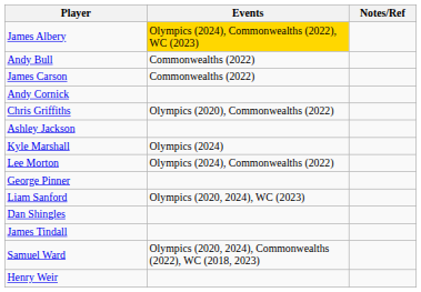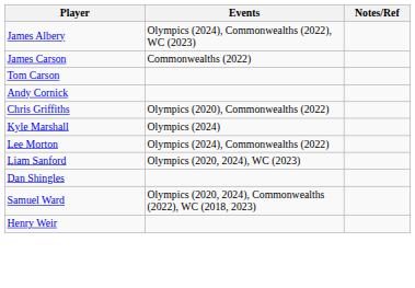 <table class="wikitable">
 <tr>
 <th width=250>Player</th>
 <th width=350>Events</th>
 <th width=100>Notes/Ref</th>
 </tr>
 <tr>
 <td> <a href='#'>James Albery</a></td>
-<td style="background: gold;">Olympics (2024), Commonwealths (2022), WC (2023)</td>
-<td></td>
-</tr>
-<tr>
-<td> <a href='#'>Andy Bull</a></td>
-<td>Commonwealths (2022)</td>
+<td>Olympics (2024), Commonwealths (2022), WC (2023)</td>
 <td></td>
 </tr>
 <tr>
 <td> <a href='#'>James Carson</a></td>
 <td>Commonwealths (2022)</td>
+<td></td>
+</tr>
+<tr>
+<td> <a href='#'>Tom Carson</a></td>
+<td></td>
 <td></td>
 </tr>
 <tr>
 <td> <a href='#'>Andy Cornick</a></td>
 <td></td>
 <td></td>
 </tr>
 <tr>
 <td> <a href='#'>Chris Griffiths</a></td>
 <td>Olympics (2020), Commonwealths (2022)</td>
 <td></td>
 </tr>
 <tr>
-<td> <a href='#'>Ashley Jackson</a></td>
-<td></td>
-<td></td>
-</tr>
-<tr>
 <td> <a href='#'>Kyle Marshall</a></td>
 <td>Olympics (2024)</td>
 <td></td>
 </tr>
 <tr>
 <td>  <a href='#'>Lee Morton</a></td>
 <td>Olympics (2024), Commonwealths (2022)</td>
 <td></td>
 </tr>
 <tr>
-<td> <a href='#'>George Pinner</a></td>
-<td></td>
-<td></td>
-</tr>
-<tr>
 <td> <a href='#'>Liam Sanford</a></td>
 <td>Olympics (2020, 2024), WC (2023)</td>
 <td></td>
 </tr>
 <tr>
 <td> <a href='#'>Dan Shingles</a></td>
-<td></td>
-<td></td>
-</tr>
-<tr>
-<td> <a href='#'>James Tindall</a></td>
 <td></td>
 <td></td>
 </tr>
 <tr>
 <td>  <a href='#'>Samuel Ward</a></td>
 <td>Olympics (2020, 2024), Commonwealths (2022), WC (2018, 2023)</td>
 <td></td>
 </tr>
 <tr>
 <td> <a href='#'>Henry Weir</a></td>
 <td></td>
 <td></td>
 </tr>
 </table>
